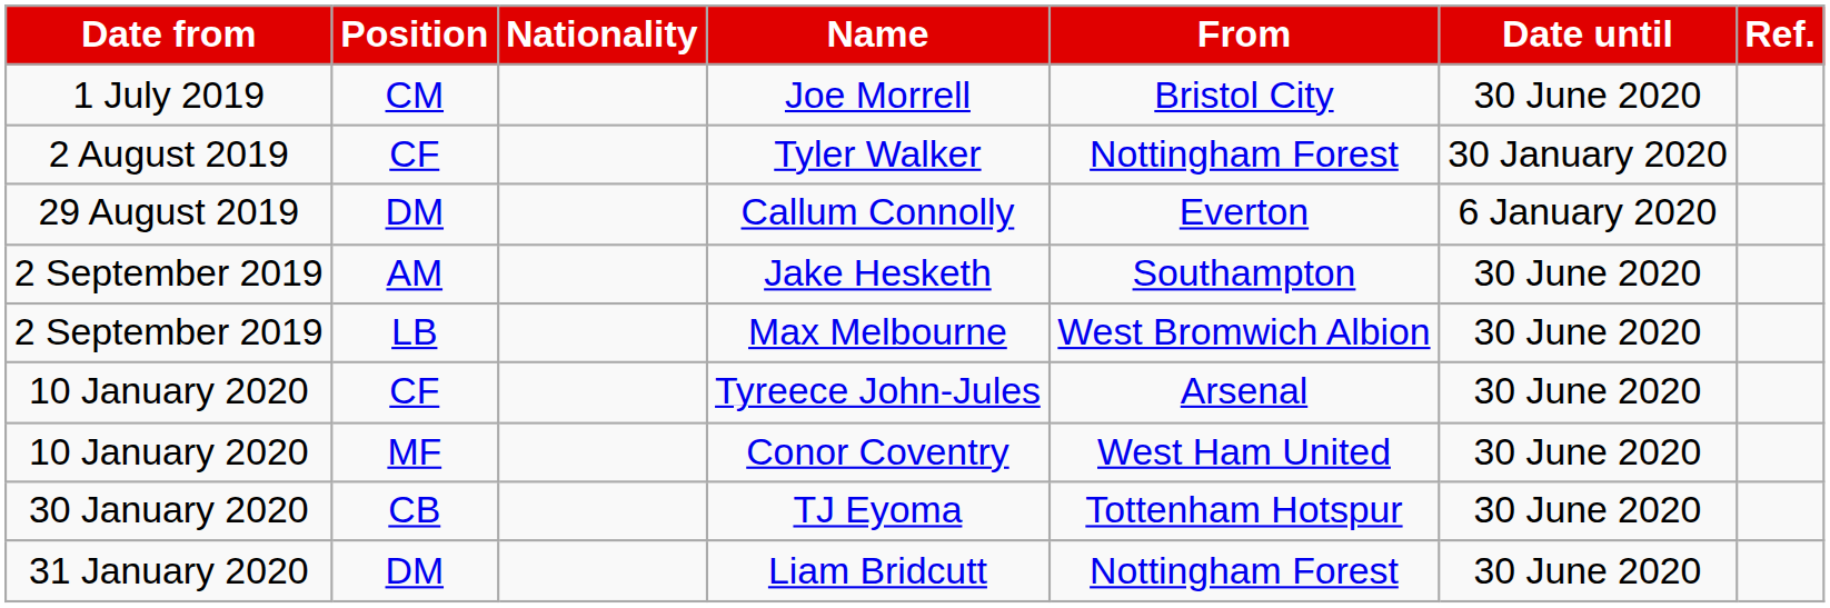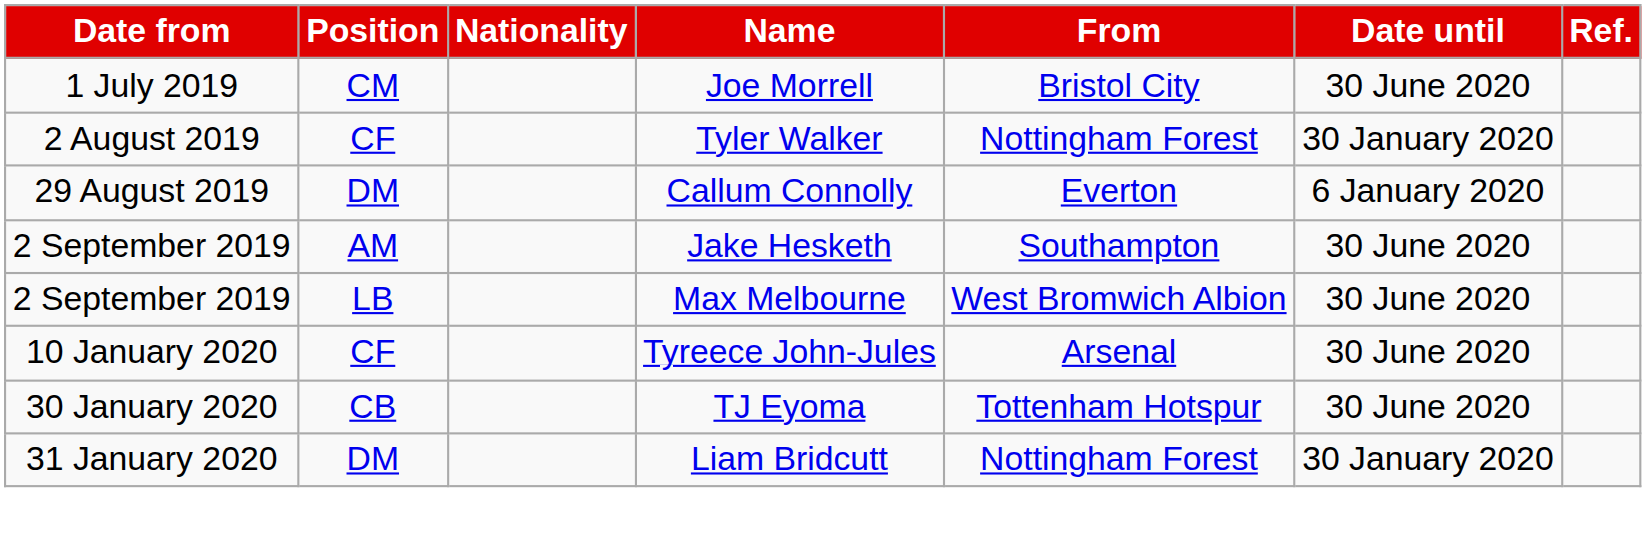 <table class="wikitable"  style="text-align:center;">
 <tr>
 <th style="background:#E00000; color:white;">Date from</th>
 <th style="background:#E00000; color:white;">Position</th>
 <th style="background:#E00000; color:white;">Nationality</th>
 <th style="background:#E00000; color:white;">Name</th>
 <th style="background:#E00000; color:white;">From</th>
 <th style="background:#E00000; color:white;">Date until</th>
 <th style="background:#E00000; color:white;">Ref.</th>
 </tr>
 <tr>
 <td>1 July 2019</td>
 <td><a href='#'>CM</a></td>
 <td></td>
 <td><a href='#'>Joe Morrell</a></td>
 <td><a href='#'>Bristol City</a></td>
 <td>30 June 2020</td>
 <td></td>
 </tr>
 <tr>
 <td>2 August 2019</td>
 <td><a href='#'>CF</a></td>
 <td></td>
 <td><a href='#'>Tyler Walker</a></td>
 <td><a href='#'>Nottingham Forest</a></td>
 <td>30 January 2020</td>
 <td></td>
 </tr>
 <tr>
 <td>29 August 2019</td>
 <td><a href='#'>DM</a></td>
 <td></td>
 <td><a href='#'>Callum Connolly</a></td>
 <td><a href='#'>Everton</a></td>
 <td>6 January 2020</td>
 <td></td>
 </tr>
 <tr>
 <td>2 September 2019</td>
 <td><a href='#'>AM</a></td>
 <td></td>
 <td><a href='#'>Jake Hesketh</a></td>
 <td><a href='#'>Southampton</a></td>
 <td>30 June 2020</td>
 <td></td>
 </tr>
 <tr>
 <td>2 September 2019</td>
 <td><a href='#'>LB</a></td>
 <td></td>
 <td><a href='#'>Max Melbourne</a></td>
 <td><a href='#'>West Bromwich Albion</a></td>
 <td>30 June 2020</td>
 <td></td>
 </tr>
 <tr>
 <td>10 January 2020</td>
 <td><a href='#'>CF</a></td>
 <td></td>
 <td><a href='#'>Tyreece John-Jules</a></td>
 <td><a href='#'>Arsenal</a></td>
 <td>30 June 2020</td>
 <td></td>
 </tr>
 <tr>
-<td>10 January 2020</td>
-<td><a href='#'>MF</a></td>
-<td></td>
-<td><a href='#'>Conor Coventry</a></td>
-<td><a href='#'>West Ham United</a></td>
-<td>30 June 2020</td>
-<td></td>
-</tr>
-<tr>
 <td>30 January 2020</td>
 <td><a href='#'>CB</a></td>
 <td></td>
 <td><a href='#'>TJ Eyoma</a></td>
 <td><a href='#'>Tottenham Hotspur</a></td>
 <td>30 June 2020</td>
 <td></td>
 </tr>
 <tr>
 <td>31 January 2020</td>
 <td><a href='#'>DM</a></td>
 <td></td>
 <td><a href='#'>Liam Bridcutt</a></td>
 <td><a href='#'>Nottingham Forest</a></td>
-<td>30 June 2020</td>
+<td>30 January 2020</td>
 <td></td>
 </tr>
 </table>
